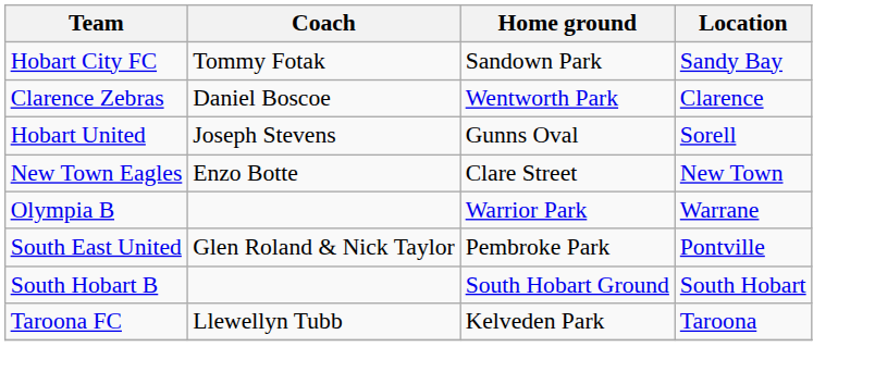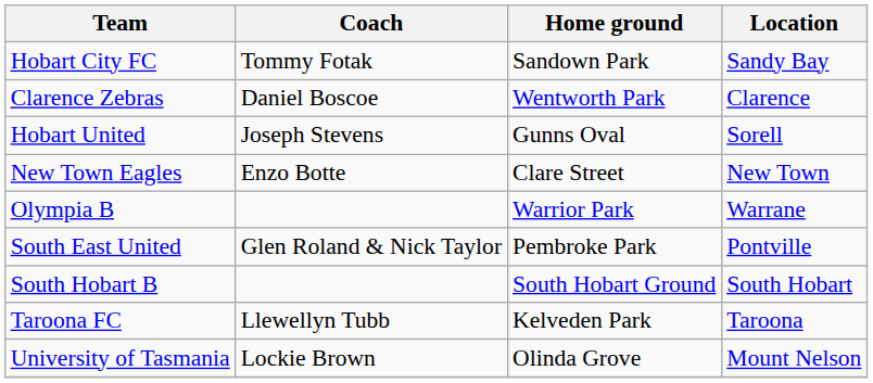 <table class="wikitable" align="center">
 <tr>
 <th>Team</th>
 <th>Coach</th>
 <th>Home ground</th>
 <th>Location</th>
 </tr>
 <tr>
 <td><a href='#'>Hobart City FC</a></td>
 <td>Tommy Fotak</td>
 <td>Sandown Park</td>
 <td><a href='#'>Sandy Bay</a></td>
 </tr>
 <tr>
 <td><a href='#'>Clarence Zebras</a></td>
 <td>Daniel Boscoe</td>
 <td><a href='#'>Wentworth Park</a></td>
 <td><a href='#'>Clarence</a></td>
 </tr>
 <tr>
 <td><a href='#'>Hobart United</a></td>
 <td>Joseph Stevens</td>
 <td>Gunns Oval</td>
 <td><a href='#'>Sorell</a></td>
 </tr>
 <tr>
 <td><a href='#'>New Town Eagles</a></td>
 <td>Enzo Botte</td>
 <td>Clare Street</td>
 <td><a href='#'>New Town</a></td>
 </tr>
 <tr>
 <td><a href='#'>Olympia B</a></td>
 <td></td>
 <td><a href='#'>Warrior Park</a></td>
 <td><a href='#'>Warrane</a></td>
 </tr>
 <tr>
 <td><a href='#'>South East United</a></td>
 <td>Glen Roland & Nick Taylor</td>
 <td>Pembroke Park</td>
 <td><a href='#'>Pontville</a></td>
 </tr>
 <tr>
 <td><a href='#'>South Hobart B</a></td>
 <td></td>
 <td><a href='#'>South Hobart Ground</a></td>
 <td><a href='#'>South Hobart</a></td>
 </tr>
 <tr>
 <td><a href='#'>Taroona FC</a></td>
 <td>Llewellyn Tubb</td>
 <td>Kelveden Park</td>
 <td><a href='#'>Taroona</a></td>
 </tr>
 <tr>
+<td><a href='#'>University of Tasmania</a></td>
+<td>Lockie Brown</td>
+<td>Olinda Grove</td>
+<td><a href='#'>Mount Nelson</a></td>
+</tr>
+<tr>
 </tr>
 </table>
